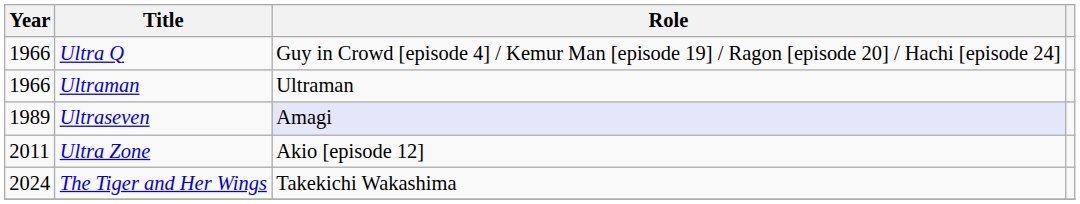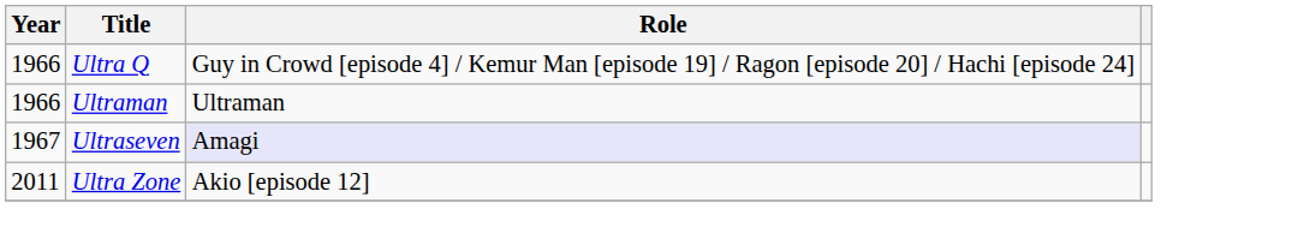 <table class="wikitable sortable">
 <tr>
 <th>Year</th>
 <th>Title</th>
 <th>Role</th>
 <th></th>
 </tr>
 <tr>
 <td>1966</td>
 <td><em><a href='#'>Ultra Q</a></em></td>
 <td>Guy in Crowd [episode 4] / Kemur Man [episode 19] / Ragon [episode 20] / Hachi [episode 24]</td>
 <td></td>
 </tr>
 <tr>
 <td>1966</td>
 <td><a href='#'><em>Ultraman</em></a></td>
 <td>Ultraman</td>
 <td></td>
 </tr>
 <tr>
-<td>1989</td>
+<td>1967</td>
 <td><em><a href='#'>Ultraseven</a></em></td>
 <td style="background: lavender;">Amagi</td>
 <td></td>
 </tr>
 <tr>
 <td>2011</td>
 <td><em><a href='#'>Ultra Zone</a></em></td>
 <td>Akio [episode 12]</td>
 <td></td>
 </tr>
 <tr>
-<td>2024</td>
-<td><em><a href='#'>The Tiger and Her Wings</a></em></td>
-<td>Takekichi Wakashima</td>
-<td></td>
-</tr>
-<tr>
 </tr>
 </table>
